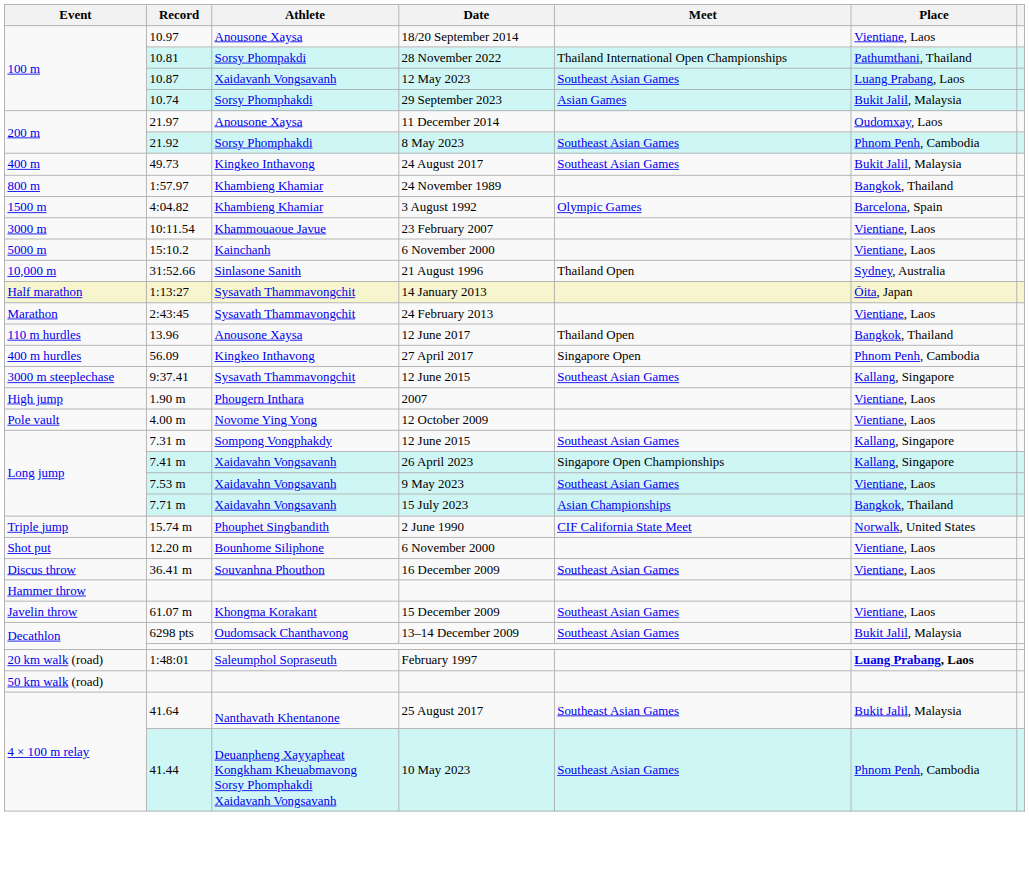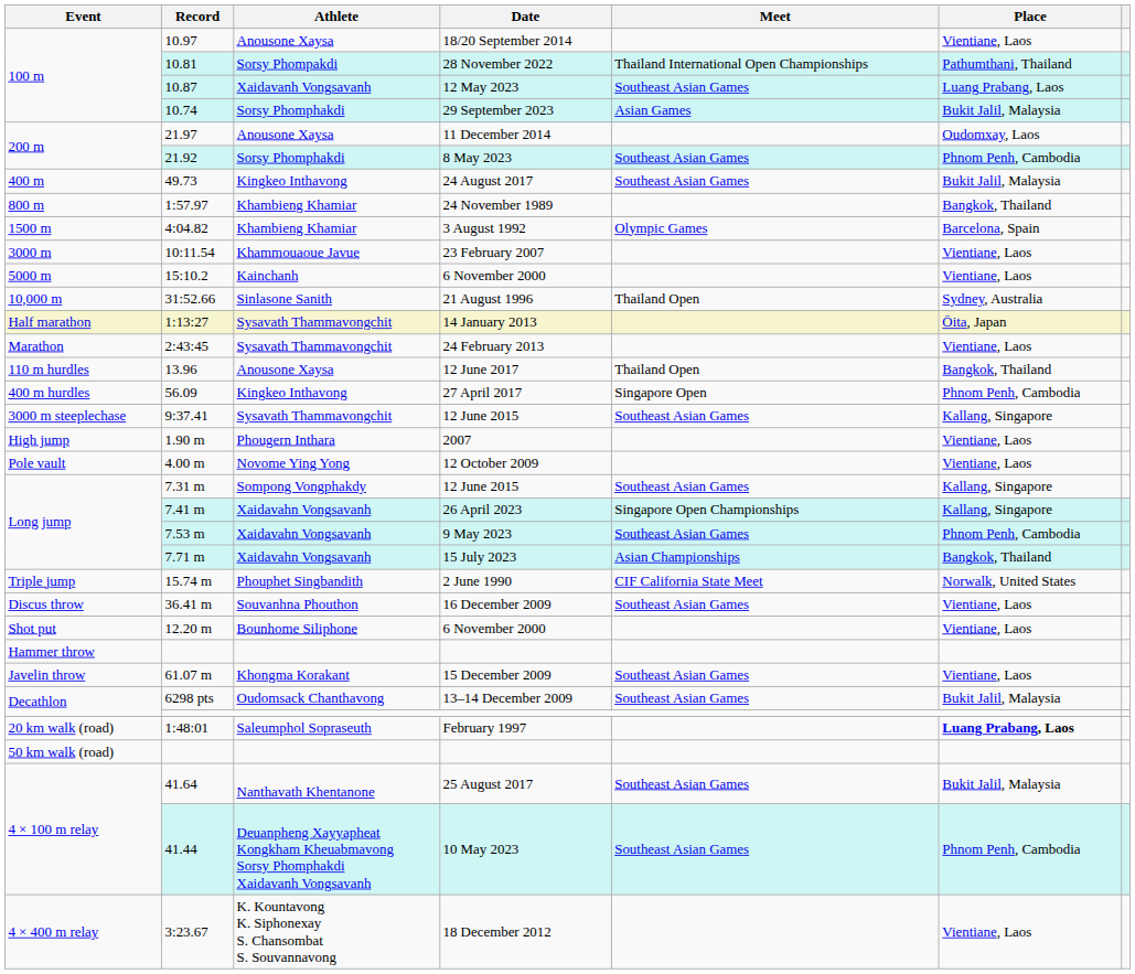 <table class="wikitable" style="font-size: 95%; width: 95%;">
 <tr>
 <th>Event</th>
 <th>Record</th>
 <th>Athlete</th>
 <th>Date</th>
 <th>Meet</th>
 <th>Place</th>
 <th></th>
 </tr>
 <tr>
 <td rowspan=4><a href='#'>100 m</a></td>
 <td>10.97 </td>
 <td><a href='#'>Anousone Xaysa</a></td>
 <td>18/20 September 2014</td>
 <td></td>
 <td><a href='#'>Vientiane</a>, Laos</td>
 <td></td>
 </tr>
 <tr bgcolor=#CEF6F5>
 <td>10.81 </td>
 <td><a href='#'>Sorsy Phompakdi</a></td>
 <td>28 November 2022</td>
 <td>Thailand International Open Championships</td>
 <td><a href='#'>Pathumthani</a>, Thailand</td>
 <td></td>
 </tr>
 <tr bgcolor=#CEF6F5>
 <td>10.87 </td>
 <td><a href='#'>Xaidavanh Vongsavanh</a></td>
 <td>12 May 2023</td>
 <td><a href='#'>Southeast Asian Games</a></td>
 <td><a href='#'>Luang Prabang</a>, Laos</td>
 <td></td>
 </tr>
 <tr bgcolor="#CEF6F5">
 <td>10.74 </td>
 <td><a href='#'>Sorsy Phomphakdi</a></td>
 <td>29 September 2023</td>
 <td><a href='#'>Asian Games</a></td>
 <td><a href='#'>Bukit Jalil</a>, Malaysia</td>
 <td></td>
 </tr>
 <tr>
 <td rowspan=2><a href='#'>200 m</a></td>
 <td>21.97 </td>
 <td><a href='#'>Anousone Xaysa</a></td>
 <td>11 December 2014</td>
 <td></td>
 <td><a href='#'>Oudomxay</a>, Laos</td>
 <td></td>
 </tr>
 <tr bgcolor=#CEF6F5>
 <td>21.92 </td>
 <td><a href='#'>Sorsy Phomphakdi</a></td>
 <td>8 May 2023</td>
 <td><a href='#'>Southeast Asian Games</a></td>
 <td><a href='#'>Phnom Penh</a>, Cambodia</td>
 <td></td>
 </tr>
 <tr>
 <td><a href='#'>400 m</a></td>
 <td>49.73</td>
 <td><a href='#'>Kingkeo Inthavong</a></td>
 <td>24 August 2017</td>
 <td><a href='#'>Southeast Asian Games</a></td>
 <td><a href='#'>Bukit Jalil</a>, Malaysia</td>
 <td></td>
 </tr>
 <tr>
 <td><a href='#'>800 m</a></td>
 <td>1:57.97</td>
 <td><a href='#'>Khambieng Khamiar</a></td>
 <td>24 November 1989</td>
 <td></td>
 <td><a href='#'>Bangkok</a>, Thailand</td>
 <td></td>
 </tr>
 <tr>
 <td><a href='#'>1500 m</a></td>
 <td>4:04.82</td>
 <td><a href='#'>Khambieng Khamiar</a></td>
 <td>3 August 1992</td>
 <td><a href='#'>Olympic Games</a></td>
 <td><a href='#'>Barcelona</a>, Spain</td>
 <td></td>
 </tr>
 <tr>
 <td><a href='#'>3000 m</a></td>
 <td>10:11.54</td>
 <td><a href='#'>Khammouaoue Javue</a></td>
 <td>23 February 2007</td>
 <td></td>
 <td><a href='#'>Vientiane</a>, Laos</td>
 <td></td>
 </tr>
 <tr>
 <td><a href='#'>5000 m</a></td>
 <td>15:10.2</td>
 <td><a href='#'>Kainchanh</a></td>
 <td>6 November 2000</td>
 <td></td>
 <td><a href='#'>Vientiane</a>, Laos</td>
 <td></td>
 </tr>
 <tr>
 <td><a href='#'>10,000 m</a></td>
 <td>31:52.66</td>
 <td><a href='#'>Sinlasone Sanith</a></td>
 <td>21 August 1996</td>
 <td>Thailand Open</td>
 <td><a href='#'>Sydney</a>, Australia</td>
 <td></td>
 </tr>
 <tr style="background:#f6F5CE;">
 <td><a href='#'>Half marathon</a></td>
 <td>1:13:27</td>
 <td><a href='#'>Sysavath Thammavongchit</a></td>
 <td>14 January 2013</td>
 <td></td>
 <td><a href='#'>Ōita</a>, Japan</td>
 <td></td>
 </tr>
 <tr>
 <td><a href='#'>Marathon</a></td>
 <td>2:43:45</td>
 <td><a href='#'>Sysavath Thammavongchit</a></td>
 <td>24 February 2013</td>
 <td></td>
 <td><a href='#'>Vientiane</a>, Laos</td>
 <td></td>
 </tr>
 <tr>
 <td><a href='#'>110 m hurdles</a></td>
 <td>13.96 </td>
 <td><a href='#'>Anousone Xaysa</a></td>
 <td>12 June 2017</td>
 <td>Thailand Open</td>
 <td><a href='#'>Bangkok</a>, Thailand</td>
 <td></td>
 </tr>
 <tr>
 <td><a href='#'>400 m hurdles</a></td>
 <td>56.09</td>
 <td><a href='#'>Kingkeo Inthavong</a></td>
 <td>27 April 2017</td>
 <td>Singapore Open</td>
 <td><a href='#'>Phnom Penh</a>, Cambodia</td>
 <td></td>
 </tr>
 <tr>
 <td><a href='#'>3000 m steeplechase</a></td>
 <td>9:37.41</td>
 <td><a href='#'>Sysavath Thammavongchit</a></td>
 <td>12 June 2015</td>
 <td><a href='#'>Southeast Asian Games</a></td>
 <td><a href='#'>Kallang</a>, Singapore</td>
 <td></td>
 </tr>
 <tr>
 <td><a href='#'>High jump</a></td>
 <td>1.90 m</td>
 <td><a href='#'>Phougern Inthara</a></td>
 <td>2007</td>
 <td></td>
 <td><a href='#'>Vientiane</a>, Laos</td>
 <td></td>
 </tr>
 <tr>
 <td><a href='#'>Pole vault</a></td>
 <td>4.00 m</td>
 <td><a href='#'>Novome Ying Yong</a></td>
 <td>12 October 2009</td>
 <td></td>
 <td><a href='#'>Vientiane</a>, Laos</td>
 <td></td>
 </tr>
 <tr>
 <td rowspan=4><a href='#'>Long jump</a></td>
 <td>7.31 m </td>
 <td><a href='#'>Sompong Vongphakdy</a></td>
 <td>12 June 2015</td>
 <td><a href='#'>Southeast Asian Games</a></td>
 <td><a href='#'>Kallang</a>, Singapore</td>
 <td></td>
 </tr>
 <tr bgcolor=#CEF6F5>
 <td>7.41 m </td>
 <td><a href='#'>Xaidavahn Vongsavanh</a></td>
 <td>26 April 2023</td>
 <td>Singapore Open Championships</td>
 <td><a href='#'>Kallang</a>, Singapore</td>
 <td></td>
 </tr>
 <tr bgcolor=#CEF6F5>
 <td>7.53 m </td>
 <td><a href='#'>Xaidavahn Vongsavanh</a></td>
 <td>9 May 2023</td>
 <td><a href='#'>Southeast Asian Games</a></td>
-<td><a href='#'>Vientiane</a>, Laos</td>
+<td><a href='#'>Phnom Penh</a>, Cambodia</td>
 <td></td>
 </tr>
 <tr bgcolor=#CEF6F5>
 <td>7.71 m </td>
 <td><a href='#'>Xaidavahn Vongsavanh</a></td>
 <td>15 July 2023</td>
 <td><a href='#'>Asian Championships</a></td>
 <td><a href='#'>Bangkok</a>, Thailand</td>
 <td></td>
 </tr>
 <tr>
 <td><a href='#'>Triple jump</a></td>
 <td>15.74 m</td>
 <td><a href='#'>Phouphet Singbandith</a></td>
 <td>2 June 1990</td>
 <td><a href='#'>CIF California State Meet</a></td>
 <td><a href='#'>Norwalk</a>, United States</td>
 <td></td>
 </tr>
 <tr>
+<td><a href='#'>Discus throw</a></td>
+<td>36.41 m</td>
+<td><a href='#'>Souvanhna Phouthon</a></td>
+<td>16 December 2009</td>
+<td><a href='#'>Southeast Asian Games</a></td>
+<td><a href='#'>Vientiane</a>, Laos</td>
+<td></td>
+</tr>
+<tr>
 <td><a href='#'>Shot put</a></td>
 <td>12.20 m</td>
 <td><a href='#'>Bounhome Siliphone</a></td>
 <td>6 November 2000</td>
 <td></td>
-<td><a href='#'>Vientiane</a>, Laos</td>
-<td></td>
-</tr>
-<tr>
-<td><a href='#'>Discus throw</a></td>
-<td>36.41 m</td>
-<td><a href='#'>Souvanhna Phouthon</a></td>
-<td>16 December 2009</td>
-<td><a href='#'>Southeast Asian Games</a></td>
 <td><a href='#'>Vientiane</a>, Laos</td>
 <td></td>
 </tr>
 <tr>
 <td><a href='#'>Hammer throw</a></td>
 <td></td>
 <td></td>
 <td></td>
 <td></td>
 <td></td>
 <td></td>
 </tr>
 <tr>
 <td><a href='#'>Javelin throw</a></td>
 <td>61.07 m</td>
 <td><a href='#'>Khongma Korakant</a></td>
 <td>15 December 2009</td>
 <td><a href='#'>Southeast Asian Games</a></td>
 <td><a href='#'>Vientiane</a>, Laos</td>
 <td></td>
 </tr>
 <tr>
 <td rowspan=2><a href='#'>Decathlon</a></td>
 <td>6298 pts</td>
 <td><a href='#'>Oudomsack Chanthavong</a></td>
 <td>13–14 December 2009</td>
 <td><a href='#'>Southeast Asian Games</a></td>
 <td><a href='#'>Bukit Jalil</a>, Malaysia</td>
 <td></td>
 </tr>
 <tr>
 <td colspan=5></td>
 <td></td>
 </tr>
 <tr>
 <td><a href='#'>20 km walk</a> (road)</td>
 <td>1:48:01</td>
 <td><a href='#'>Saleumphol Sopraseuth</a></td>
 <td>February 1997</td>
 <td></td>
 <td><strong><a href='#'>Luang Prabang</a>, Laos</strong></td>
 <td></td>
 </tr>
 <tr>
 <td><a href='#'>50 km walk</a> (road)</td>
 <td></td>
 <td></td>
 <td></td>
 <td></td>
 <td></td>
 <td></td>
 </tr>
 <tr>
 <td rowspan=2><a href='#'>4 × 100 m relay</a></td>
 <td>41.64</td>
 <td><br><a href='#'>Nanthavath Khentanone</a></td>
 <td>25 August 2017</td>
 <td><a href='#'>Southeast Asian Games</a></td>
 <td><a href='#'>Bukit Jalil</a>, Malaysia</td>
 <td></td>
 </tr>
 <tr bgcolor=#CEF6F5>
 <td>41.44</td>
 <td><br><a href='#'>Deuanpheng Xayyapheat</a><br><a href='#'>Kongkham Kheuabmavong</a><br><a href='#'>Sorsy Phomphakdi</a><br><a href='#'>Xaidavanh Vongsavanh</a></td>
 <td>10 May 2023</td>
 <td><a href='#'>Southeast Asian Games</a></td>
 <td><a href='#'>Phnom Penh</a>, Cambodia</td>
 <td></td>
 </tr>
+<tr>
+<td><a href='#'>4 × 400 m relay</a></td>
+<td>3:23.67</td>
+<td>K. Kountavong<br>K. Siphonexay<br>S. Chansombat<br>S. Souvannavong</td>
+<td>18 December 2012</td>
+<td></td>
+<td><a href='#'>Vientiane</a>, Laos</td>
+<td></td>
+</tr>
 </table>
